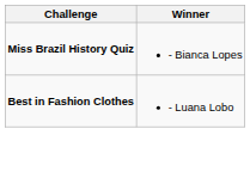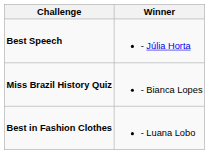 <table class="wikitable sortable" style="font-size:95%;">
 <tr>
 <th>Challenge</th>
 <th>Winner</th>
+</tr>
+<tr>
+<td><strong>Best Speech</strong></td>
+<td><br><ul><li><strong></strong> - <a href='#'>Júlia Horta</a></li></ul></td>
 </tr>
 <tr>
 <td><strong>Miss Brazil History Quiz</strong></td>
 <td><br><ul><li><strong></strong> - Bianca Lopes</li></ul></td>
 </tr>
 <tr>
 <td><strong>Best in Fashion Clothes</strong></td>
 <td><br><ul><li><strong></strong> - Luana Lobo</li></ul></td>
 </tr>
 </table>
